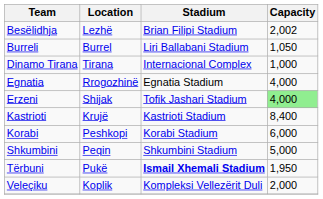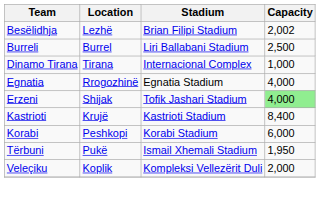 <table class="wikitable sortable">
 <tr>
 <th>Team</th>
 <th>Location</th>
 <th>Stadium</th>
 <th>Capacity</th>
 </tr>
 <tr>
 <td><a href='#'>Besëlidhja</a></td>
 <td><a href='#'>Lezhë</a></td>
 <td><a href='#'>Brian Filipi Stadium</a></td>
 <td>2,002</td>
 </tr>
 <tr>
 <td><a href='#'>Burreli</a></td>
 <td><a href='#'>Burrel</a></td>
 <td><a href='#'>Liri Ballabani Stadium</a></td>
-<td>1,050</td>
+<td>2,500</td>
 </tr>
 <tr>
 <td><a href='#'>Dinamo Tirana</a></td>
 <td><a href='#'>Tirana</a></td>
 <td><a href='#'>Internacional Complex</a></td>
 <td>1,000</td>
 </tr>
 <tr>
 <td><a href='#'>Egnatia</a></td>
 <td><a href='#'>Rrogozhinë</a></td>
 <td>Egnatia Stadium</td>
 <td>4,000</td>
 </tr>
 <tr>
 <td><a href='#'>Erzeni</a></td>
 <td><a href='#'>Shijak</a></td>
 <td><a href='#'>Tofik Jashari Stadium</a></td>
 <td style="background: lightgreen;">4,000</td>
 </tr>
 <tr>
 <td><a href='#'>Kastrioti</a></td>
 <td><a href='#'>Krujë</a></td>
 <td><a href='#'>Kastrioti Stadium</a></td>
 <td>8,400</td>
 </tr>
 <tr>
 <td><a href='#'>Korabi</a></td>
 <td><a href='#'>Peshkopi</a></td>
 <td><a href='#'>Korabi Stadium</a></td>
 <td>6,000</td>
 </tr>
 <tr>
-<td><a href='#'>Shkumbini</a></td>
-<td><a href='#'>Peqin</a></td>
-<td><a href='#'>Shkumbini Stadium</a></td>
-<td>5,000</td>
-</tr>
-<tr>
 <td><a href='#'>Tërbuni</a></td>
 <td><a href='#'>Pukë</a></td>
-<td><strong><a href='#'>Ismail Xhemali Stadium</a></strong></td>
+<td><a href='#'>Ismail Xhemali Stadium</a></td>
 <td>1,950</td>
 </tr>
 <tr>
 <td><a href='#'>Veleçiku</a></td>
 <td><a href='#'>Koplik</a></td>
 <td><a href='#'>Kompleksi Vellezërit Duli</a></td>
 <td>2,000</td>
 </tr>
 <tr>
 </tr>
 </table>
